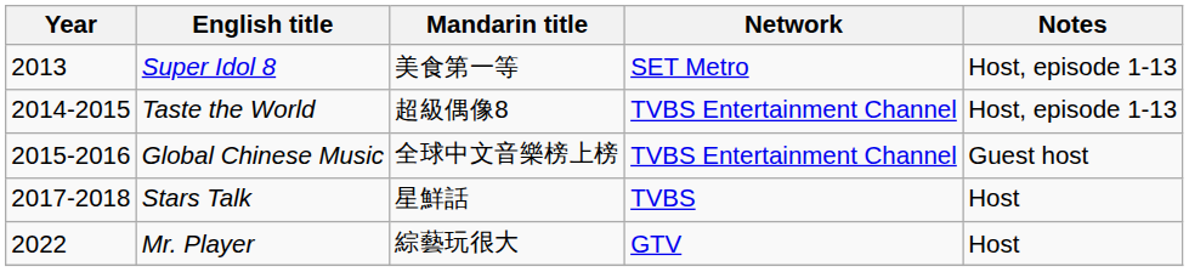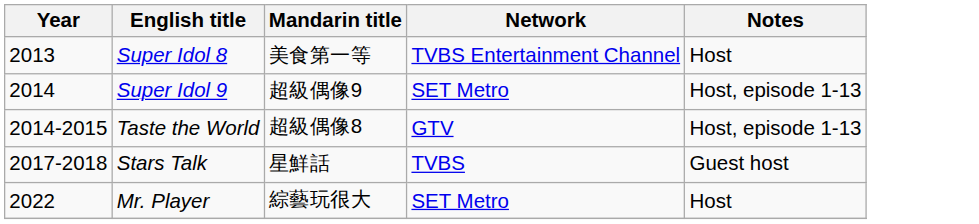 <table class="wikitable sortable">
 <tr>
 <th>Year</th>
 <th>English title</th>
 <th>Mandarin title</th>
 <th>Network</th>
 <th class="unsortable">Notes</th>
 </tr>
 <tr>
 <td>2013</td>
 <td><em><a href='#'>Super Idol 8</a></em></td>
 <td>美食第一等</td>
+<td><a href='#'>TVBS Entertainment Channel</a></td>
+<td>Host</td>
+</tr>
+<tr>
+<td>2014</td>
+<td><em><a href='#'>Super Idol 9</a></em></td>
+<td>超級偶像9</td>
 <td><a href='#'>SET Metro</a></td>
 <td>Host, episode 1-13</td>
 </tr>
 <tr>
 <td>2014-2015</td>
 <td><em>Taste the World</em></td>
 <td>超級偶像8</td>
-<td><a href='#'>TVBS Entertainment Channel</a></td>
+<td><a href='#'>GTV</a></td>
 <td>Host, episode 1-13</td>
-</tr>
-<tr>
-<td>2015-2016</td>
-<td><em>Global Chinese Music</em></td>
-<td>全球中文音樂榜上榜</td>
-<td><a href='#'>TVBS Entertainment Channel</a></td>
-<td>Guest host</td>
 </tr>
 <tr>
 <td>2017-2018</td>
 <td><em>Stars Talk</em></td>
 <td>星鮮話</td>
 <td><a href='#'>TVBS</a></td>
-<td>Host</td>
+<td>Guest host</td>
 </tr>
 <tr>
 <td>2022</td>
 <td><em>Mr. Player</em></td>
 <td>綜藝玩很大</td>
-<td><a href='#'>GTV</a></td>
+<td><a href='#'>SET Metro</a></td>
 <td>Host</td>
 </tr>
 <tr>
 </tr>
 </table>
